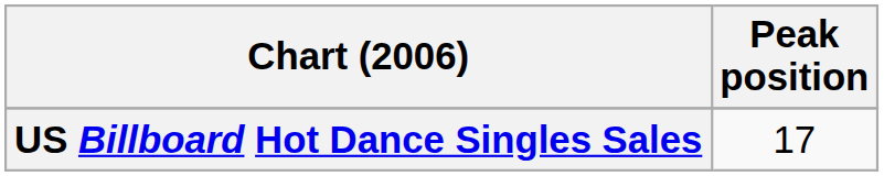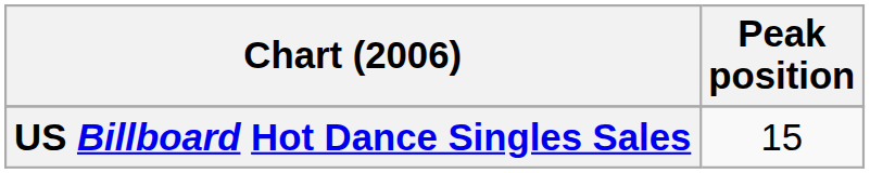 <table class="wikitable sortable plainrowheaders" style="text-align:center">
 <tr>
 <th>Chart (2006)</th>
 <th>Peak<br>position</th>
 </tr>
 <tr>
 </tr>
 <tr>
 <th scope= "row">US <em><a href='#'>Billboard</a></em> <a href='#'>Hot Dance Singles Sales</a></th>
-<td align="center">17</td>
+<td align="center">15</td>
 </tr>
 </table>
